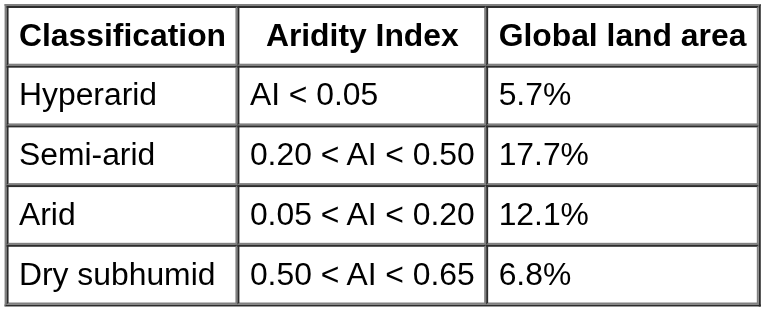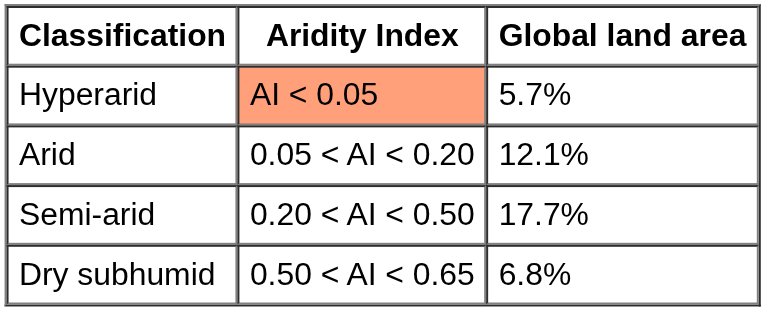 <table border=1 cellspacing=0 cellpadding=5 style="margin: 1em auto;">
 <tr>
 <th>Classification</th>
 <th>Aridity Index</th>
 <th>Global land area</th>
 </tr>
 <tr>
 <td>Hyperarid</td>
-<td>AI < 0.05</td>
+<td style="background: lightsalmon;">AI < 0.05</td>
 <td>5.7%</td>
+</tr>
+<tr>
+<td>Arid</td>
+<td>0.05 < AI < 0.20</td>
+<td>12.1%</td>
 </tr>
 <tr>
 <td>Semi-arid</td>
 <td>0.20 < AI < 0.50</td>
 <td>17.7%</td>
 </tr>
 <tr>
-<td>Arid</td>
-<td>0.05 < AI < 0.20</td>
-<td>12.1%</td>
-</tr>
-<tr>
 <td>Dry subhumid</td>
 <td>0.50 < AI < 0.65</td>
 <td>6.8%</td>
 </tr>
 </table>
